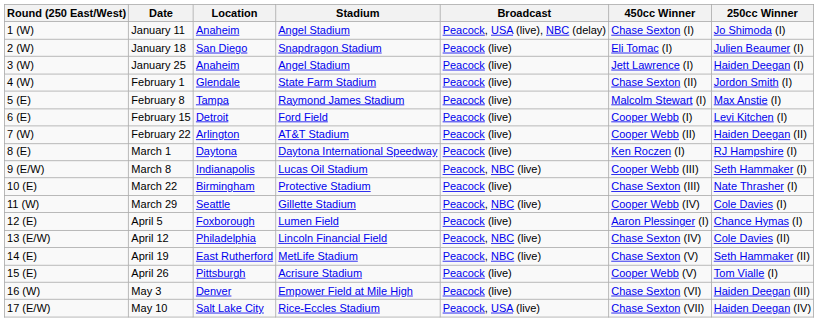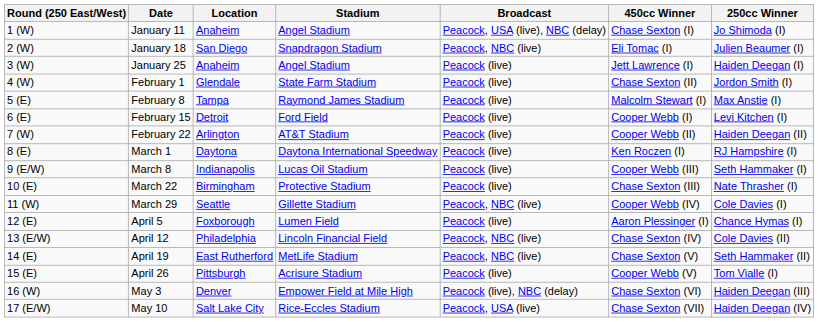 <table class="wikitable" style="font-size: 85%;">
 <tr>
 <th>Round (250 East/West)</th>
 <th>Date</th>
 <th>Location</th>
 <th>Stadium</th>
 <th>Broadcast</th>
 <th>450cc Winner</th>
 <th>250cc Winner</th>
 </tr>
 <tr>
 <td>1 (W)</td>
 <td>January 11</td>
 <td> <a href='#'>Anaheim</a></td>
 <td><a href='#'>Angel Stadium</a></td>
 <td><a href='#'>Peacock</a>, <a href='#'>USA</a> (live), <a href='#'>NBC</a> (delay)</td>
 <td> <a href='#'>Chase Sexton</a> (I)</td>
 <td> <a href='#'>Jo Shimoda</a> (I)</td>
 </tr>
 <tr>
 <td>2 (W)</td>
 <td>January 18</td>
 <td> <a href='#'>San Diego</a></td>
 <td><a href='#'>Snapdragon Stadium</a></td>
-<td><a href='#'>Peacock</a> (live)</td>
+<td><a href='#'>Peacock</a>, <a href='#'>NBC</a> (live)</td>
 <td> <a href='#'>Eli Tomac</a> (I)</td>
 <td> <a href='#'>Julien Beaumer</a> (I)</td>
 </tr>
 <tr>
 <td>3 (W)</td>
 <td>January 25</td>
 <td> <a href='#'>Anaheim</a></td>
 <td><a href='#'>Angel Stadium</a></td>
 <td><a href='#'>Peacock</a> (live)</td>
 <td> <a href='#'>Jett Lawrence</a> (I)</td>
 <td> <a href='#'>Haiden Deegan</a> (I)</td>
 </tr>
 <tr>
 <td>4 (W)</td>
 <td>February 1</td>
 <td> <a href='#'>Glendale</a></td>
 <td><a href='#'>State Farm Stadium</a></td>
 <td><a href='#'>Peacock</a> (live)</td>
 <td> <a href='#'>Chase Sexton</a> (II)</td>
 <td> <a href='#'>Jordon Smith</a> (I)</td>
 </tr>
 <tr>
 <td>5 (E)</td>
 <td>February 8</td>
 <td> <a href='#'>Tampa</a></td>
 <td><a href='#'>Raymond James Stadium</a></td>
 <td><a href='#'>Peacock</a> (live)</td>
 <td> <a href='#'>Malcolm Stewart</a> (I)</td>
 <td> <a href='#'>Max Anstie</a> (I)</td>
 </tr>
 <tr>
 <td>6 (E)</td>
 <td>February 15</td>
 <td> <a href='#'>Detroit</a></td>
 <td><a href='#'>Ford Field</a></td>
 <td><a href='#'>Peacock</a> (live)</td>
 <td> <a href='#'>Cooper Webb</a> (I)</td>
 <td> <a href='#'>Levi Kitchen</a> (I)</td>
 </tr>
 <tr>
 <td>7 (W)</td>
 <td>February 22</td>
 <td> <a href='#'>Arlington</a></td>
 <td><a href='#'>AT&T Stadium</a></td>
 <td><a href='#'>Peacock</a> (live)</td>
 <td> <a href='#'>Cooper Webb</a> (II)</td>
 <td> <a href='#'>Haiden Deegan</a> (II)</td>
 </tr>
 <tr>
 <td>8 (E)</td>
 <td>March 1</td>
 <td> <a href='#'>Daytona</a></td>
 <td><a href='#'>Daytona International Speedway</a></td>
 <td><a href='#'>Peacock</a> (live)</td>
 <td> <a href='#'>Ken Roczen</a> (I)</td>
 <td> <a href='#'>RJ Hampshire</a> (I)</td>
 </tr>
 <tr>
 <td>9 (E/W)</td>
 <td>March 8</td>
 <td> <a href='#'>Indianapolis</a></td>
 <td><a href='#'>Lucas Oil Stadium</a></td>
-<td><a href='#'>Peacock</a>, <a href='#'>NBC</a> (live)</td>
+<td><a href='#'>Peacock</a> (live)</td>
 <td> <a href='#'>Cooper Webb</a> (III)</td>
 <td> <a href='#'>Seth Hammaker</a> (I)</td>
 </tr>
 <tr>
 <td>10 (E)</td>
 <td>March 22</td>
 <td> <a href='#'>Birmingham</a></td>
 <td><a href='#'>Protective Stadium</a></td>
 <td><a href='#'>Peacock</a> (live)</td>
 <td> <a href='#'>Chase Sexton</a> (III)</td>
 <td> <a href='#'>Nate Thrasher</a> (I)</td>
 </tr>
 <tr>
 <td>11 (W)</td>
 <td>March 29</td>
 <td> <a href='#'>Seattle</a></td>
 <td><a href='#'>Gillette Stadium</a></td>
 <td><a href='#'>Peacock</a>, <a href='#'>NBC</a> (live)</td>
 <td> <a href='#'>Cooper Webb</a> (IV)</td>
 <td> <a href='#'>Cole Davies</a> (I)</td>
 </tr>
 <tr>
 <td>12 (E)</td>
 <td>April 5</td>
 <td> <a href='#'>Foxborough</a></td>
 <td><a href='#'>Lumen Field</a></td>
 <td><a href='#'>Peacock</a> (live)</td>
 <td> <a href='#'>Aaron Plessinger</a> (I)</td>
 <td> <a href='#'>Chance Hymas</a> (I)</td>
 </tr>
 <tr>
 <td>13 (E/W)</td>
 <td>April 12</td>
 <td> <a href='#'>Philadelphia</a></td>
 <td><a href='#'>Lincoln Financial Field</a></td>
 <td><a href='#'>Peacock</a>, <a href='#'>NBC</a> (live)</td>
 <td> <a href='#'>Chase Sexton</a> (IV)</td>
 <td> <a href='#'>Cole Davies</a> (II)</td>
 </tr>
 <tr>
 <td>14 (E)</td>
 <td>April 19</td>
 <td> <a href='#'>East Rutherford</a></td>
 <td><a href='#'>MetLife Stadium</a></td>
 <td><a href='#'>Peacock</a>, <a href='#'>NBC</a> (live)</td>
 <td> <a href='#'>Chase Sexton</a> (V)</td>
 <td> <a href='#'>Seth Hammaker</a> (II)</td>
 </tr>
 <tr>
 <td>15 (E)</td>
 <td>April 26</td>
 <td> <a href='#'>Pittsburgh</a></td>
 <td><a href='#'>Acrisure Stadium</a></td>
 <td><a href='#'>Peacock</a> (live)</td>
 <td> <a href='#'>Cooper Webb</a> (V)</td>
 <td> <a href='#'>Tom Vialle</a> (I)</td>
 </tr>
 <tr>
 <td>16 (W)</td>
 <td>May 3</td>
 <td> <a href='#'>Denver</a></td>
 <td><a href='#'>Empower Field at Mile High</a></td>
-<td><a href='#'>Peacock</a> (live)</td>
+<td><a href='#'>Peacock</a> (live), <a href='#'>NBC</a> (delay)</td>
 <td> <a href='#'>Chase Sexton</a> (VI)</td>
 <td> <a href='#'>Haiden Deegan</a> (III)</td>
 </tr>
 <tr>
 <td>17 (E/W)</td>
 <td>May 10</td>
 <td> <a href='#'>Salt Lake City</a></td>
 <td><a href='#'>Rice-Eccles Stadium</a></td>
 <td><a href='#'>Peacock</a>, <a href='#'>USA</a> (live)</td>
 <td> <a href='#'>Chase Sexton</a> (VII)</td>
 <td> <a href='#'>Haiden Deegan</a> (IV)</td>
 </tr>
 </table>
